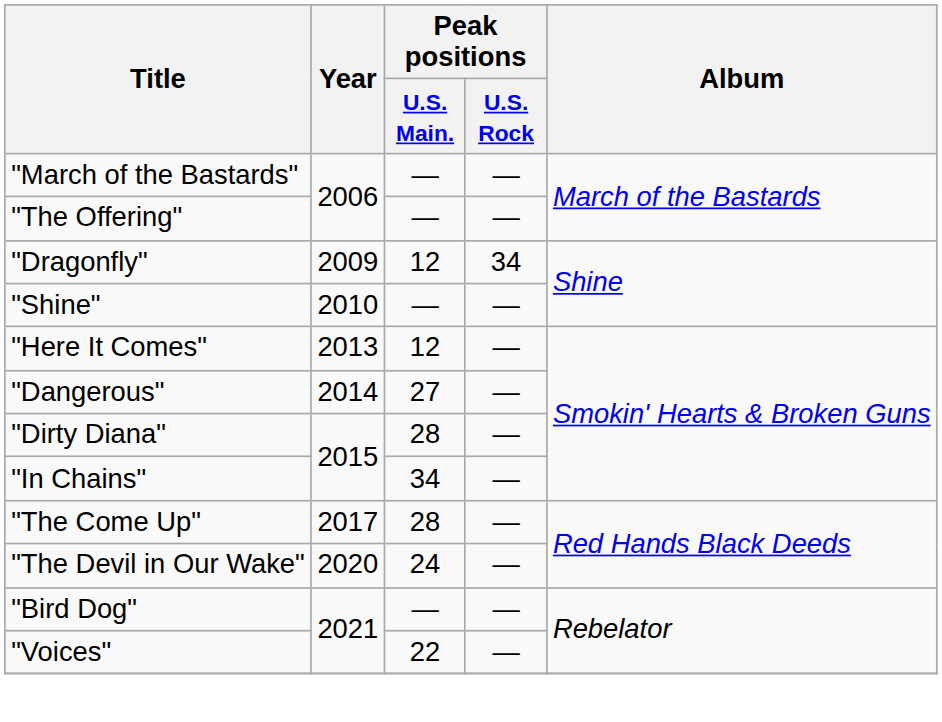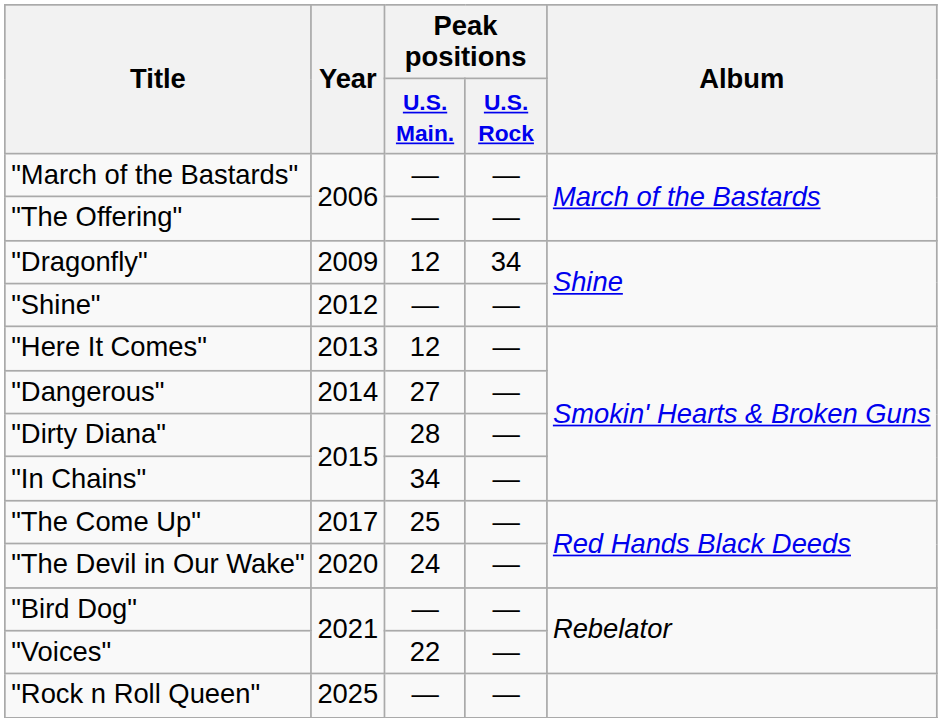 <table class="wikitable">
 <tr>
 <th rowspan="2">Title</th>
 <th rowspan="2">Year</th>
 <th colspan="2">Peak positions</th>
 <th rowspan="2">Album</th>
 </tr>
 <tr>
 <th style="width:40px;"><small><a href='#'>U.S. Main.</a></small><br></th>
 <th style="width:40px;"><small><a href='#'>U.S. Rock</a></small><br></th>
 </tr>
 <tr>
 <td>"March of the Bastards"</td>
 <td rowspan="2">2006</td>
 <td style="text-align:center;">—</td>
 <td style="text-align:center;">—</td>
 <td rowspan="2"><em><a href='#'>March of the Bastards</a></em></td>
 </tr>
 <tr>
 <td>"The Offering"</td>
 <td style="text-align:center;">—</td>
 <td style="text-align:center;">—</td>
 </tr>
 <tr>
 <td>"Dragonfly"</td>
 <td>2009</td>
 <td style="text-align:center;">12</td>
 <td style="text-align:center;">34</td>
 <td rowspan="2"><em><a href='#'>Shine</a></em></td>
 </tr>
 <tr>
 <td>"Shine"</td>
-<td>2010</td>
+<td>2012</td>
 <td style="text-align:center;">—</td>
 <td style="text-align:center;">—</td>
 </tr>
 <tr>
 <td>"Here It Comes"</td>
 <td>2013</td>
 <td style="text-align:center;">12</td>
 <td style="text-align:center;">—</td>
 <td rowspan="4"><em><a href='#'>Smokin' Hearts & Broken Guns</a></em></td>
 </tr>
 <tr>
 <td>"Dangerous"</td>
 <td>2014</td>
 <td style="text-align:center;">27</td>
 <td style="text-align:center;">—</td>
 </tr>
 <tr>
 <td>"Dirty Diana"</td>
 <td rowspan="2">2015</td>
 <td style="text-align:center;">28</td>
 <td style="text-align:center;">—</td>
 </tr>
 <tr>
 <td>"In Chains"</td>
 <td style="text-align:center;">34</td>
 <td style="text-align:center;">—</td>
 </tr>
 <tr>
 <td>"The Come Up"</td>
 <td>2017</td>
-<td style="text-align:center;">28</td>
+<td style="text-align:center;">25</td>
 <td style="text-align:center;">—</td>
 <td rowspan="2"><em><a href='#'>Red Hands Black Deeds</a></em></td>
 </tr>
 <tr>
 <td>"The Devil in Our Wake"</td>
 <td>2020</td>
 <td style="text-align:center;">24</td>
 <td style="text-align:center;">—</td>
 </tr>
 <tr>
 <td>"Bird Dog"</td>
 <td rowspan="2">2021</td>
 <td style="text-align:center;">—</td>
 <td style="text-align:center;">—</td>
 <td rowspan="2"><em>Rebelator</em></td>
 </tr>
 <tr>
 <td>"Voices"</td>
 <td style="text-align:center;">22</td>
 <td style="text-align:center;">—</td>
 </tr>
 <tr>
+<td>"Rock n Roll Queen"</td>
+<td>2025</td>
+<td style="text-align:center;">—</td>
+<td style="text-align:center;">—</td>
+<td></td>
+</tr>
+<tr>
 </tr>
 </table>
